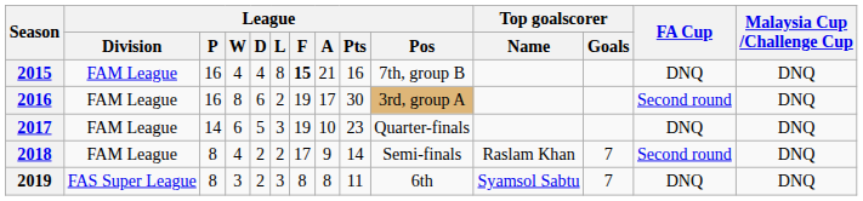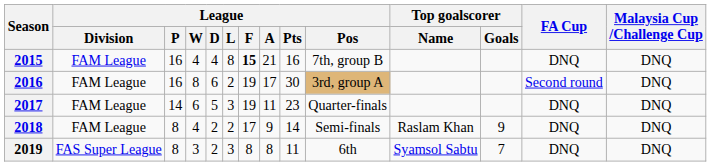 <table class="wikitable" style="text-align: center">
 <tr>
 <th rowspan=2>Season</th>
 <th colspan=9>League</th>
 <th colspan=2>Top goalscorer</th>
 <th rowspan=2><a href='#'>FA Cup</a></th>
 <th rowspan=2><a href='#'>Malaysia Cup</a><br><a href='#'>/Challenge Cup</a></th>
 </tr>
 <tr>
 <th>Division</th>
 <th>P</th>
 <th>W</th>
 <th>D</th>
 <th>L</th>
 <th>F</th>
 <th>A</th>
 <th>Pts</th>
 <th>Pos</th>
 <th>Name</th>
 <th>Goals</th>
 </tr>
 <tr>
 <th><a href='#'>2015</a></th>
 <td><a href='#'>FAM League</a></td>
 <td>16</td>
 <td>4</td>
 <td>4</td>
 <td>8</td>
 <td><strong>15</strong></td>
 <td>21</td>
 <td>16</td>
 <td>7th, group B</td>
 <td></td>
 <td></td>
 <td>DNQ</td>
 <td>DNQ</td>
 </tr>
 <tr>
 <th><a href='#'>2016</a></th>
 <td>FAM League</td>
 <td>16</td>
 <td>8</td>
 <td>6</td>
 <td>2</td>
 <td>19</td>
 <td>17</td>
 <td>30</td>
 <td style="background:#deb678;">3rd, group A</td>
 <td align=left></td>
 <td></td>
 <td><a href='#'>Second round</a></td>
 <td>DNQ</td>
 </tr>
 <tr>
 <th><a href='#'>2017</a></th>
 <td>FAM League</td>
 <td>14</td>
 <td>6</td>
 <td>5</td>
 <td>3</td>
 <td>19</td>
-<td>10</td>
+<td>11</td>
 <td>23</td>
 <td>Quarter-finals</td>
 <td></td>
 <td></td>
 <td>DNQ</td>
 <td>DNQ</td>
 </tr>
 <tr>
 <th><a href='#'>2018</a></th>
 <td>FAM League</td>
 <td>8</td>
 <td>4</td>
 <td>2</td>
 <td>2</td>
 <td>17</td>
 <td>9</td>
 <td>14</td>
 <td>Semi-finals</td>
 <td>Raslam Khan</td>
-<td>7</td>
-<td><a href='#'>Second round</a></td>
+<td>9</td>
+<td>DNQ</td>
 <td>DNQ</td>
 </tr>
 <tr>
 <th>2019</th>
 <td><a href='#'>FAS Super League</a></td>
 <td>8</td>
 <td>3</td>
 <td>2</td>
 <td>3</td>
 <td>8</td>
 <td>8</td>
 <td>11</td>
 <td>6th</td>
 <td><a href='#'>Syamsol Sabtu</a></td>
 <td>7</td>
 <td>DNQ</td>
 <td>DNQ</td>
 </tr>
 </table>
